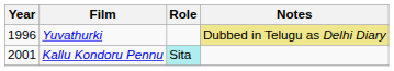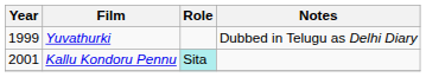 <table class="wikitable sortable">
 <tr style="background:#ccc; text-align:center;">
 <th>Year</th>
 <th>Film</th>
 <th>Role</th>
 <th>Notes</th>
 </tr>
 <tr>
-<td>1996</td>
+<td>1999</td>
 <td><em><a href='#'>Yuvathurki</a></em></td>
 <td></td>
-<td style="background: khaki;">Dubbed in Telugu as <em>Delhi Diary</em></td>
+<td>Dubbed in Telugu as <em>Delhi Diary</em></td>
 </tr>
 <tr>
 <td>2001</td>
 <td><em><a href='#'>Kallu Kondoru Pennu</a></em></td>
 <td style="background: paleturquoise;">Sita</td>
 <td></td>
 </tr>
 <tr>
 </tr>
 </table>
